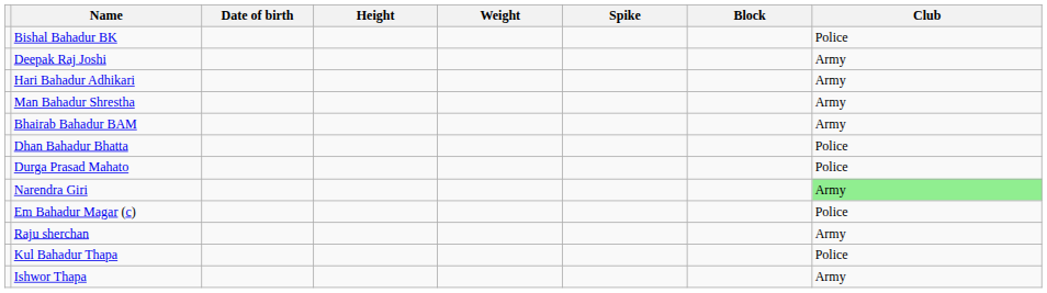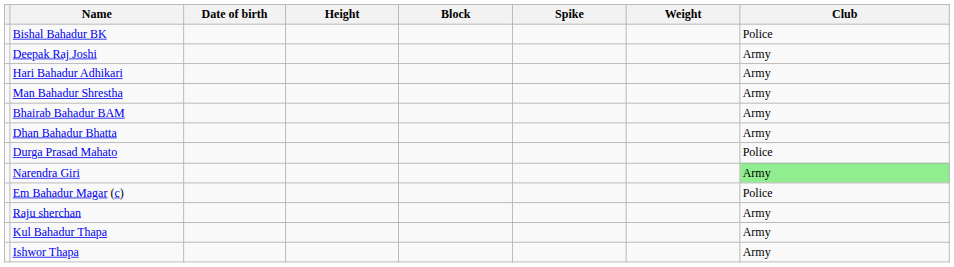 <table class="wikitable sortable" style="font-size:95%; text-align:center;">
 <tr>
 <th></th>
 <th style="width:14em">Name</th>
 <th style="width:8em">Date of birth</th>
 <th style="width:9em">Height</th>
+<th style="width:9em">Block</th>
+<th style="width:9em">Spike</th>
 <th style="width:9em">Weight</th>
-<th style="width:9em">Spike</th>
-<th style="width:9em">Block</th>
 <th style="width:17em">Club</th>
 </tr>
 <tr>
 <td></td>
 <td align=left><a href='#'>Bishal Bahadur BK</a></td>
 <td align=right></td>
 <td></td>
 <td></td>
 <td></td>
 <td></td>
 <td align="left"> Police</td>
 </tr>
 <tr>
 <td></td>
 <td align=left><a href='#'>Deepak Raj Joshi</a></td>
 <td align=right></td>
 <td></td>
 <td></td>
 <td></td>
 <td></td>
 <td align="left"> Army</td>
 </tr>
 <tr>
 <td></td>
 <td align=left><a href='#'>Hari Bahadur Adhikari</a></td>
 <td align=right></td>
 <td></td>
 <td></td>
 <td></td>
 <td></td>
 <td align="left"> Army</td>
 </tr>
 <tr>
 <td></td>
 <td align=left><a href='#'>Man Bahadur Shrestha</a></td>
 <td align=right></td>
 <td></td>
 <td></td>
 <td></td>
 <td></td>
 <td align="left"> Army</td>
 </tr>
 <tr>
 <td></td>
 <td align=left><a href='#'>Bhairab Bahadur BAM</a></td>
 <td align=right></td>
 <td></td>
 <td></td>
 <td></td>
 <td></td>
 <td align="left"> Army</td>
 </tr>
 <tr>
 <td></td>
 <td align=left><a href='#'>Dhan Bahadur Bhatta</a></td>
 <td align=right></td>
 <td></td>
 <td></td>
 <td></td>
 <td></td>
-<td align="left"> Police</td>
+<td align="left"> Army</td>
 </tr>
 <tr>
 <td></td>
 <td align=left><a href='#'>Durga Prasad Mahato</a></td>
 <td align=right></td>
 <td></td>
 <td></td>
 <td></td>
 <td></td>
 <td align="left"> Police</td>
 </tr>
 <tr>
 <td></td>
 <td align=left><a href='#'>Narendra Giri</a></td>
 <td align=right></td>
 <td></td>
 <td></td>
 <td></td>
 <td></td>
 <td align="left" style="background: lightgreen;"> Army</td>
 </tr>
 <tr>
 <td></td>
 <td align=left><a href='#'>Em Bahadur Magar</a> (<a href='#'>c</a>)</td>
 <td align=right></td>
 <td></td>
 <td></td>
 <td></td>
 <td></td>
 <td align="left"> Police</td>
 </tr>
 <tr>
 <td></td>
 <td align=left><a href='#'>Raju sherchan</a></td>
 <td align=right></td>
 <td></td>
 <td></td>
 <td></td>
 <td></td>
 <td align="left"> Army</td>
 </tr>
 <tr>
 <td></td>
 <td align=left><a href='#'>Kul Bahadur Thapa</a></td>
 <td align=right></td>
 <td></td>
 <td></td>
 <td></td>
 <td></td>
-<td align="left"> Police</td>
+<td align="left"> Army</td>
 </tr>
 <tr>
 <td></td>
 <td align=left><a href='#'>Ishwor Thapa</a></td>
 <td align=right></td>
 <td></td>
 <td></td>
 <td></td>
 <td></td>
 <td align="left"> Army</td>
 </tr>
 </table>
